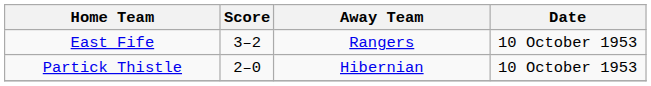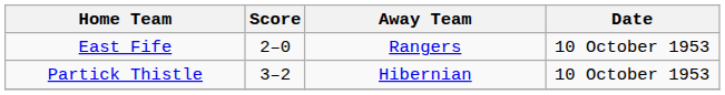 <table class="wikitable" style="text-align:center;">
 <tr>
 <th width=175>Home Team</th>
 <th width=20>Score</th>
 <th width=175>Away Team</th>
 <th width= 125>Date</th>
 </tr>
 <tr>
 <td><a href='#'>East Fife</a></td>
-<td>3–2</td>
+<td>2–0</td>
 <td><a href='#'>Rangers</a></td>
 <td>10 October 1953</td>
 </tr>
 <tr>
 <td><a href='#'>Partick Thistle</a></td>
-<td>2–0</td>
+<td>3–2</td>
 <td><a href='#'>Hibernian</a></td>
 <td>10 October 1953</td>
 </tr>
 <tr>
 </tr>
 </table>
